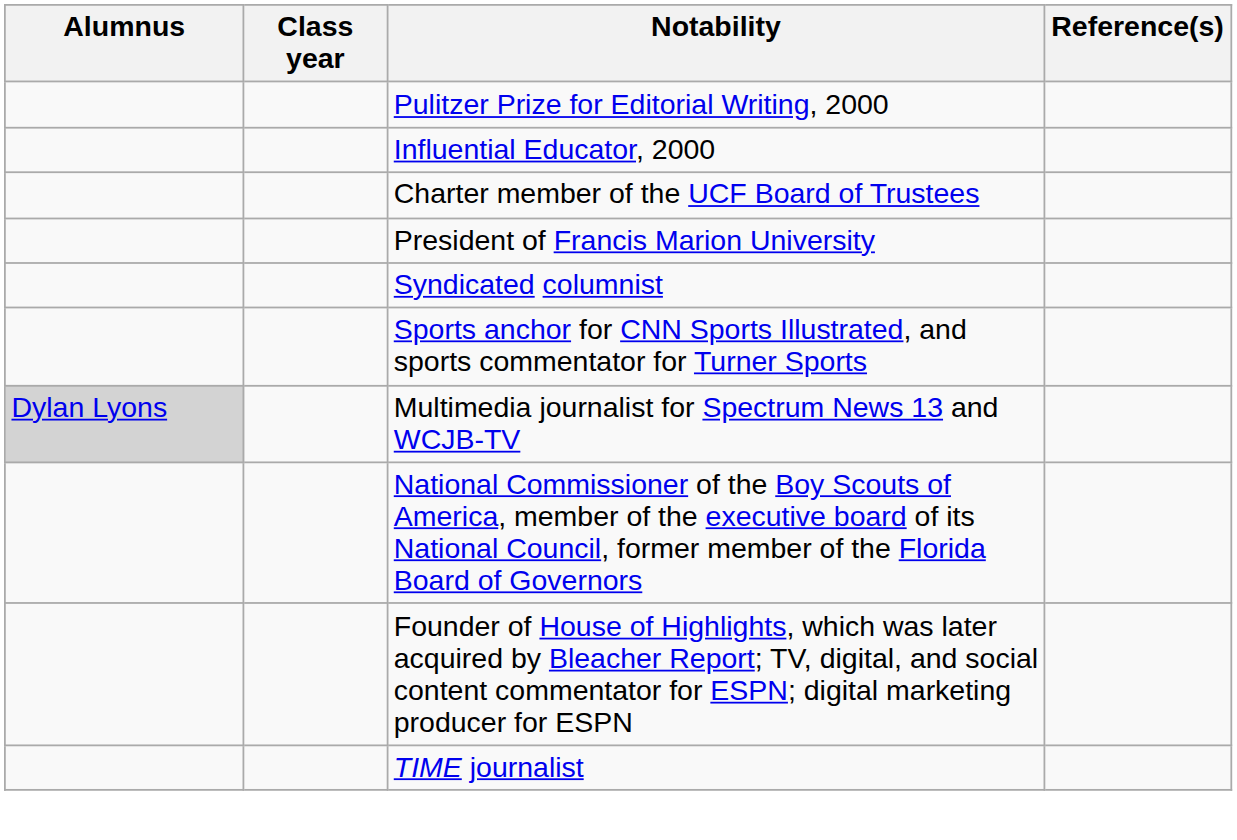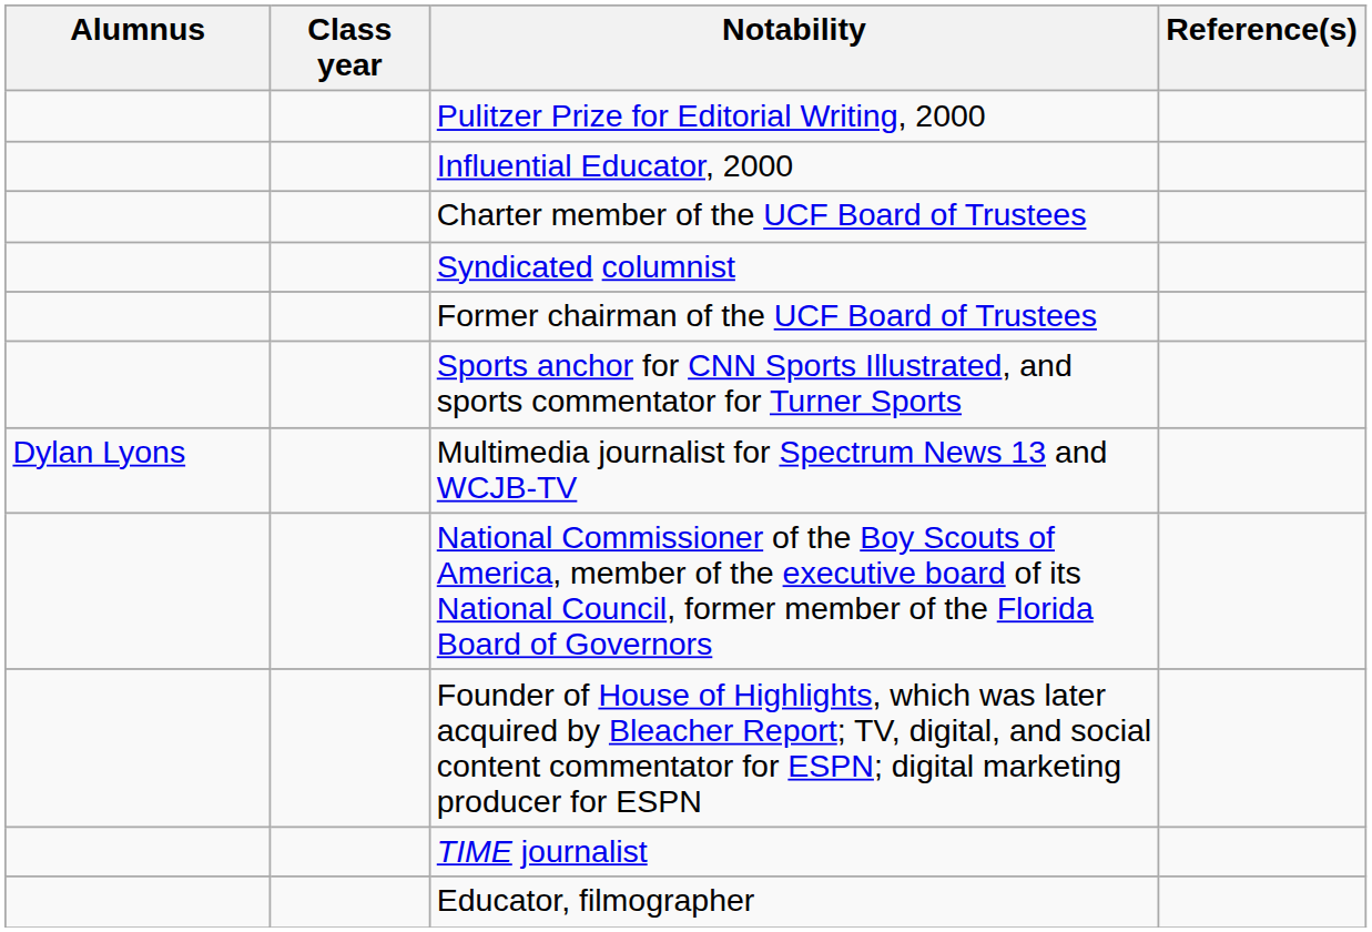 <table class="wikitable sortable" style="width:78%;">
 <tr valign="top">
 <th style="width:20%;">Alumnus</th>
 <th style="width:12%;">Class year</th>
 <th style="width:56%;" class="unsortable">Notability</th>
 <th style="width:12%;" class="unsortable">Reference(s)</th>
 </tr>
 <tr valign="top">
 <td></td>
 <td data-sort-value="00"></td>
 <td><a href='#'>Pulitzer Prize for Editorial Writing</a>, 2000</td>
 <td></td>
 </tr>
 <tr valign="top">
 <td></td>
 <td data-sort-value="00"></td>
 <td><a href='#'>Influential Educator</a>, 2000</td>
 <td></td>
 </tr>
 <tr valign="top">
 <td></td>
 <td></td>
 <td>Charter member of the <a href='#'>UCF Board of Trustees</a></td>
 <td></td>
 </tr>
 <tr valign="top">
 <td></td>
-<td></td>
-<td>President of <a href='#'>Francis Marion University</a></td>
+<td> </td>
+<td><a href='#'>Syndicated</a> <a href='#'>columnist</a></td>
 <td></td>
 </tr>
 <tr valign="top">
 <td></td>
-<td> </td>
-<td><a href='#'>Syndicated</a> <a href='#'>columnist</a></td>
+<td></td>
+<td>Former chairman of the <a href='#'>UCF Board of Trustees</a></td>
 <td></td>
 </tr>
 <tr valign="top">
 <td></td>
 <td></td>
 <td><a href='#'>Sports anchor</a> for <a href='#'>CNN Sports Illustrated</a>, and sports commentator for <a href='#'>Turner Sports</a></td>
 <td></td>
 </tr>
 <tr valign="top">
-<td style="background: lightgrey;"><a href='#'>Dylan Lyons</a></td>
+<td><a href='#'>Dylan Lyons</a></td>
 <td></td>
 <td>Multimedia journalist for <a href='#'>Spectrum News 13</a> and <a href='#'>WCJB-TV</a></td>
 <td></td>
 </tr>
 <tr valign="top">
 <td></td>
 <td data-sort-value="00"></td>
 <td><a href='#'>National Commissioner</a> of the <a href='#'>Boy Scouts of America</a>, member of the <a href='#'>executive board</a> of its <a href='#'>National Council</a>, former member of the <a href='#'>Florida Board of Governors</a></td>
 <td></td>
 </tr>
 <tr valign="top">
 <td></td>
 <td data-sort-value="00"></td>
 <td>Founder of <a href='#'>House of Highlights</a>, which was later acquired by <a href='#'>Bleacher Report</a>; TV, digital, and social content commentator for <a href='#'>ESPN</a>; digital marketing producer for ESPN</td>
 <td></td>
 </tr>
 <tr valign="top">
 <td></td>
 <td data-sort-value="00"></td>
 <td><em><a href='#'>TIME</a></em> <a href='#'>journalist</a></td>
 <td></td>
 </tr>
+<tr valign="top">
+<td></td>
+<td></td>
+<td>Educator, filmographer</td>
+<td></td>
+</tr>
 </table>
